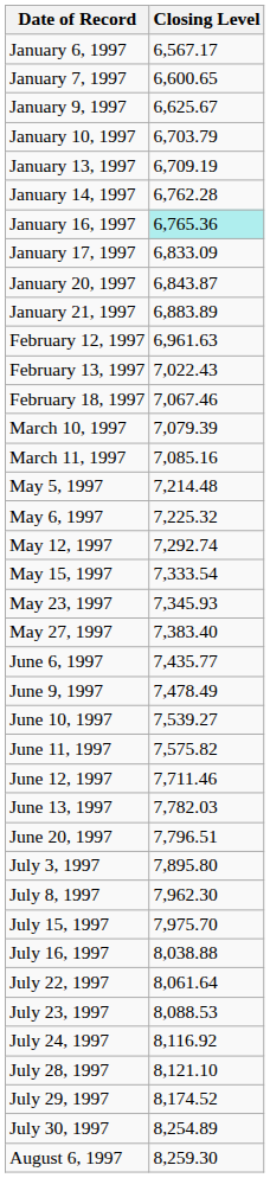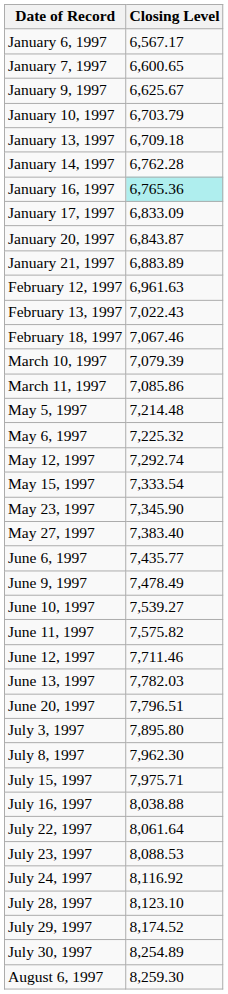 <table class="wikitable">
 <tr>
 <th>Date of Record</th>
 <th>Closing Level</th>
 </tr>
 <tr>
 <td>January 6, 1997</td>
 <td>6,567.17</td>
 </tr>
 <tr>
 <td>January 7, 1997</td>
 <td>6,600.65</td>
 </tr>
 <tr>
 <td>January 9, 1997</td>
 <td>6,625.67</td>
 </tr>
 <tr>
 <td>January 10, 1997</td>
 <td>6,703.79</td>
 </tr>
 <tr>
 <td>January 13, 1997</td>
-<td>6,709.19</td>
+<td>6,709.18</td>
 </tr>
 <tr>
 <td>January 14, 1997</td>
 <td>6,762.28</td>
 </tr>
 <tr>
 <td>January 16, 1997</td>
 <td style="background: paleturquoise;">6,765.36</td>
 </tr>
 <tr>
 <td>January 17, 1997</td>
 <td>6,833.09</td>
 </tr>
 <tr>
 <td>January 20, 1997</td>
 <td>6,843.87</td>
 </tr>
 <tr>
 <td>January 21, 1997</td>
 <td>6,883.89</td>
 </tr>
 <tr>
 <td>February 12, 1997</td>
 <td>6,961.63</td>
 </tr>
 <tr>
 <td>February 13, 1997</td>
 <td>7,022.43</td>
 </tr>
 <tr>
 <td>February 18, 1997</td>
 <td>7,067.46</td>
 </tr>
 <tr>
 <td>March 10, 1997</td>
 <td>7,079.39</td>
 </tr>
 <tr>
 <td>March 11, 1997</td>
-<td>7,085.16</td>
+<td>7,085.86</td>
 </tr>
 <tr>
 <td>May 5, 1997</td>
 <td>7,214.48</td>
 </tr>
 <tr>
 <td>May 6, 1997</td>
 <td>7,225.32</td>
 </tr>
 <tr>
 <td>May 12, 1997</td>
 <td>7,292.74</td>
 </tr>
 <tr>
 <td>May 15, 1997</td>
 <td>7,333.54</td>
 </tr>
 <tr>
 <td>May 23, 1997</td>
-<td>7,345.93</td>
+<td>7,345.90</td>
 </tr>
 <tr>
 <td>May 27, 1997</td>
 <td>7,383.40</td>
 </tr>
 <tr>
 <td>June 6, 1997</td>
 <td>7,435.77</td>
 </tr>
 <tr>
 <td>June 9, 1997</td>
 <td>7,478.49</td>
 </tr>
 <tr>
 <td>June 10, 1997</td>
 <td>7,539.27</td>
 </tr>
 <tr>
 <td>June 11, 1997</td>
 <td>7,575.82</td>
 </tr>
 <tr>
 <td>June 12, 1997</td>
 <td>7,711.46</td>
 </tr>
 <tr>
 <td>June 13, 1997</td>
 <td>7,782.03</td>
 </tr>
 <tr>
 <td>June 20, 1997</td>
 <td>7,796.51</td>
 </tr>
 <tr>
 <td>July 3, 1997</td>
 <td>7,895.80</td>
 </tr>
 <tr>
 <td>July 8, 1997</td>
 <td>7,962.30</td>
 </tr>
 <tr>
 <td>July 15, 1997</td>
-<td>7,975.70</td>
+<td>7,975.71</td>
 </tr>
 <tr>
 <td>July 16, 1997</td>
 <td>8,038.88</td>
 </tr>
 <tr>
 <td>July 22, 1997</td>
 <td>8,061.64</td>
 </tr>
 <tr>
 <td>July 23, 1997</td>
 <td>8,088.53</td>
 </tr>
 <tr>
 <td>July 24, 1997</td>
 <td>8,116.92</td>
 </tr>
 <tr>
 <td>July 28, 1997</td>
-<td>8,121.10</td>
+<td>8,123.10</td>
 </tr>
 <tr>
 <td>July 29, 1997</td>
 <td>8,174.52</td>
 </tr>
 <tr>
 <td>July 30, 1997</td>
 <td>8,254.89</td>
 </tr>
 <tr>
 <td>August 6, 1997</td>
 <td>8,259.30</td>
 </tr>
 </table>
